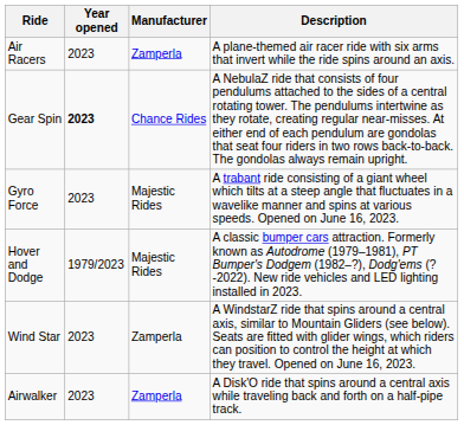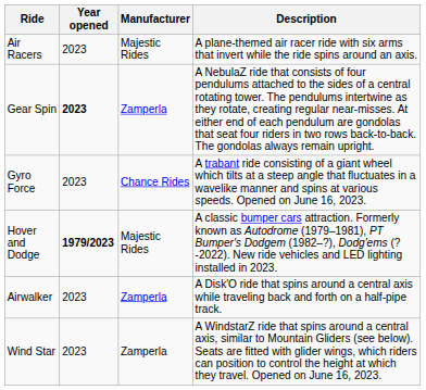 <table class="wikitable sortable">
 <tr>
 <th>Ride</th>
 <th>Year opened</th>
 <th>Manufacturer</th>
 <th>Description</th>
 </tr>
 <tr>
 <td>Air Racers</td>
 <td>2023</td>
-<td><a href='#'>Zamperla</a></td>
+<td>Majestic Rides</td>
 <td>A plane-themed air racer ride with six arms that invert while the ride spins around an axis.</td>
 </tr>
 <tr>
 <td>Gear Spin</td>
 <td><strong>2023</strong></td>
-<td><a href='#'>Chance Rides</a></td>
+<td><a href='#'>Zamperla</a></td>
 <td>A NebulaZ ride that consists of four pendulums attached to the sides of a central rotating tower. The pendulums intertwine as they rotate, creating regular near-misses. At either end of each pendulum are gondolas that seat four riders in two rows back-to-back. The gondolas always remain upright.</td>
 </tr>
 <tr>
 <td>Gyro Force</td>
 <td>2023</td>
-<td>Majestic Rides</td>
+<td><a href='#'>Chance Rides</a></td>
 <td>A <a href='#'>trabant</a> ride consisting of a giant wheel which tilts at a steep angle that fluctuates in a wavelike manner and spins at various speeds. Opened on June 16, 2023.</td>
 </tr>
 <tr>
 <td>Hover and Dodge</td>
-<td>1979/2023</td>
+<td><strong>1979/2023</strong></td>
 <td>Majestic Rides</td>
 <td>A classic <a href='#'>bumper cars</a> attraction. Formerly known as <em>Autodrome</em> (1979–1981), <em>PT Bumper's Dodgem</em> (1982–?), <em>Dodg'ems</em> (?-2022). New ride vehicles and LED lighting installed in 2023.</td>
+</tr>
+<tr>
+<td>Airwalker</td>
+<td>2023</td>
+<td><a href='#'>Zamperla</a></td>
+<td>A Disk'O ride that spins around a central axis while traveling back and forth on a half-pipe track.</td>
 </tr>
 <tr>
 <td>Wind Star</td>
 <td>2023</td>
 <td>Zamperla</td>
 <td>A WindstarZ ride that spins around a central axis, similar to Mountain Gliders (see below). Seats are fitted with glider wings, which riders can position to control the height at which they travel. Opened on June 16, 2023.</td>
 </tr>
-<tr>
-<td>Airwalker</td>
-<td>2023</td>
-<td><a href='#'>Zamperla</a></td>
-<td>A Disk'O ride that spins around a central axis while traveling back and forth on a half-pipe track.</td>
-</tr>
 </table>
